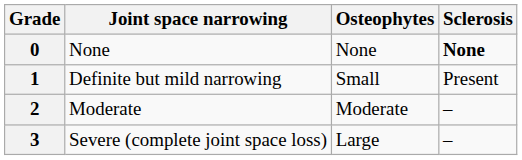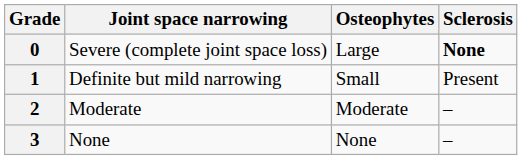 <table class="wikitable">
 <tr>
 <th>Grade</th>
 <th>Joint space narrowing</th>
 <th>Osteophytes</th>
 <th>Sclerosis</th>
 </tr>
 <tr>
 <th>0</th>
-<td>None</td>
-<td>None</td>
+<td>Severe (complete joint space loss)</td>
+<td>Large</td>
 <td><strong>None</strong></td>
 </tr>
 <tr>
 <th>1</th>
 <td>Definite but mild narrowing</td>
 <td>Small</td>
 <td>Present</td>
 </tr>
 <tr>
 <th>2</th>
 <td>Moderate</td>
 <td>Moderate</td>
 <td>–</td>
 </tr>
 <tr>
 <th>3</th>
-<td>Severe (complete joint space loss)</td>
-<td>Large</td>
+<td>None</td>
+<td>None</td>
 <td>–</td>
 </tr>
 </table>
